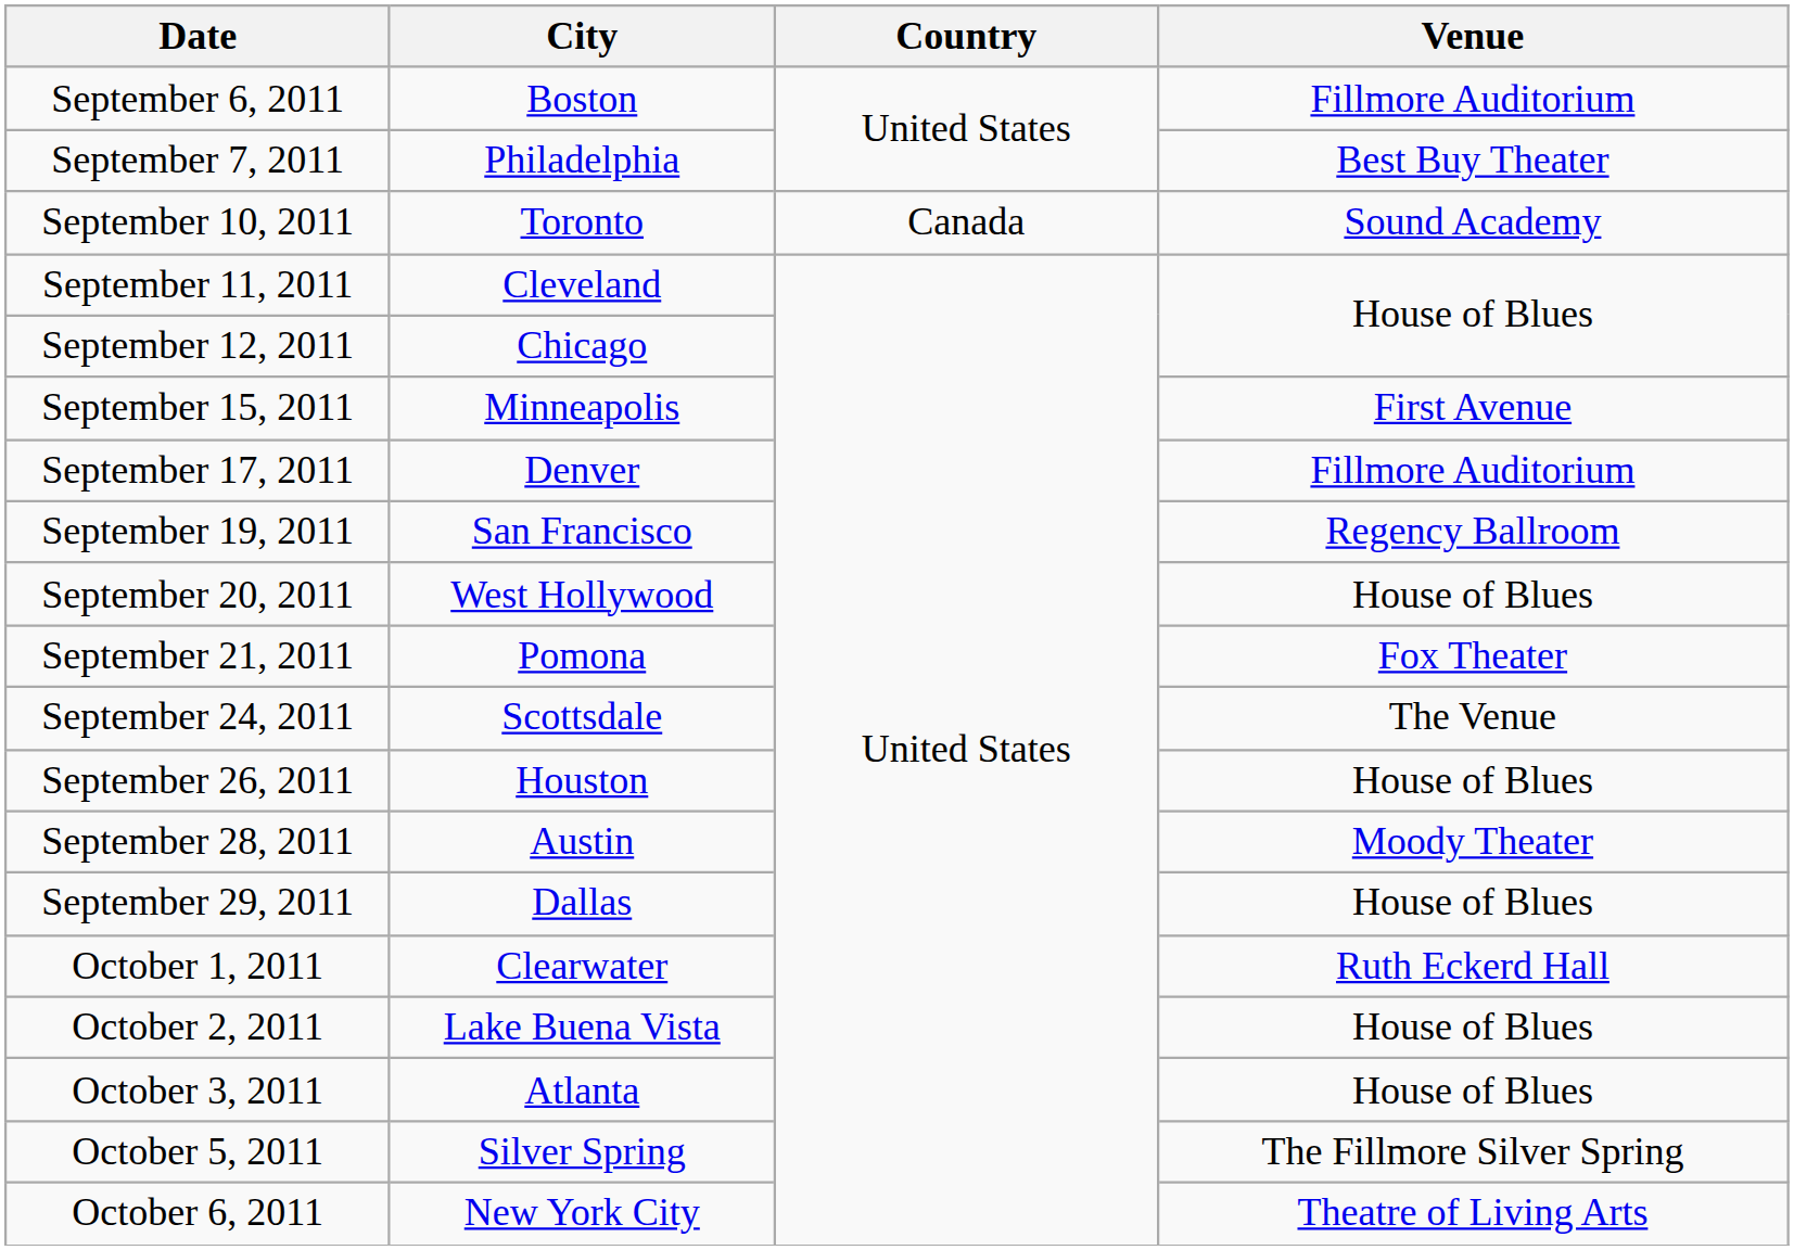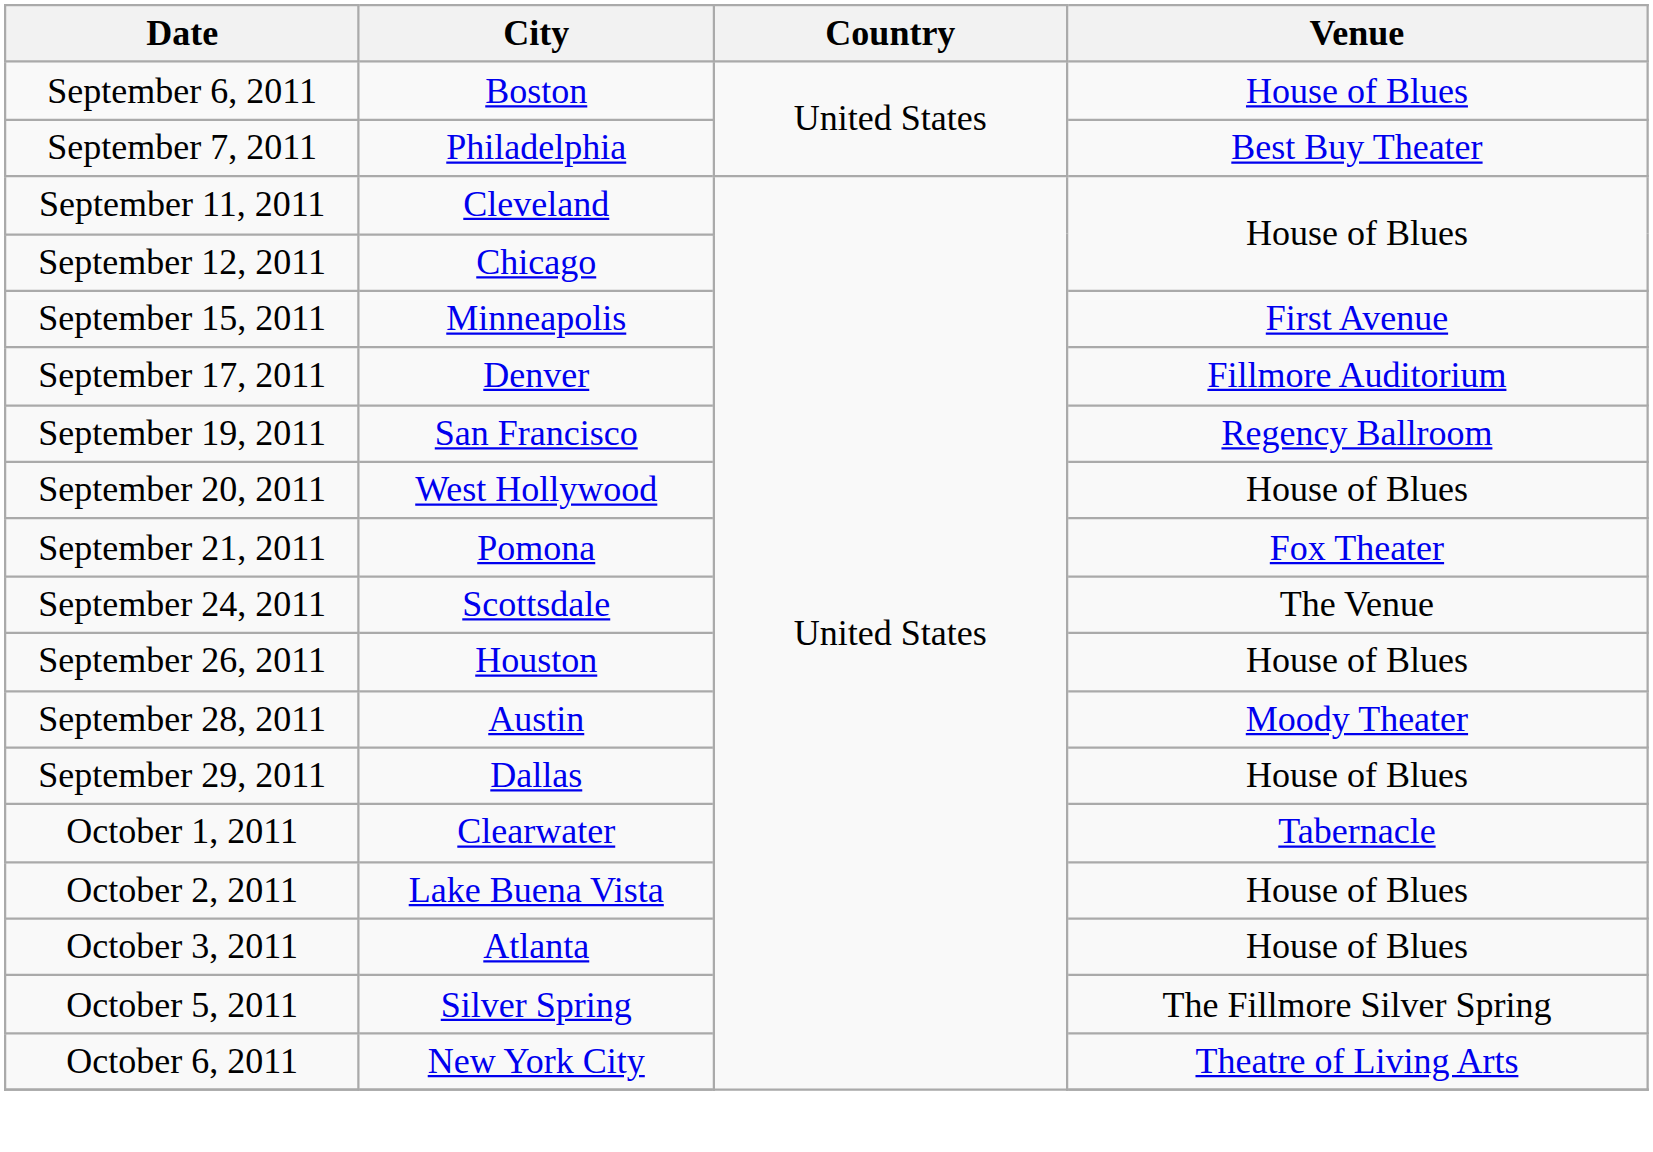 <table class="wikitable" style="text-align:center;">
 <tr>
 <th style="width:150px;">Date</th>
 <th style="width:150px;">City</th>
 <th style="width:150px;">Country</th>
 <th style="width:250px;">Venue</th>
 </tr>
 <tr>
 <td>September 6, 2011</td>
 <td><a href='#'>Boston</a></td>
 <td rowspan="2">United States</td>
-<td><a href='#'>Fillmore Auditorium</a></td>
+<td><a href='#'>House of Blues</a></td>
 </tr>
 <tr>
 <td>September 7, 2011</td>
 <td><a href='#'>Philadelphia</a></td>
 <td><a href='#'>Best Buy Theater</a></td>
-</tr>
-<tr>
-<td>September 10, 2011</td>
-<td><a href='#'>Toronto</a></td>
-<td>Canada</td>
-<td><a href='#'>Sound Academy</a></td>
 </tr>
 <tr>
 <td>September 11, 2011</td>
 <td><a href='#'>Cleveland</a></td>
 <td rowspan="17">United States</td>
 <td rowspan="2">House of Blues</td>
 </tr>
 <tr>
 <td>September 12, 2011</td>
 <td><a href='#'>Chicago</a></td>
 </tr>
 <tr>
 <td>September 15, 2011</td>
 <td><a href='#'>Minneapolis</a></td>
 <td><a href='#'>First Avenue</a></td>
 </tr>
 <tr>
 <td>September 17, 2011</td>
 <td><a href='#'>Denver</a></td>
 <td><a href='#'>Fillmore Auditorium</a></td>
 </tr>
 <tr>
 <td>September 19, 2011</td>
 <td><a href='#'>San Francisco</a></td>
 <td><a href='#'>Regency Ballroom</a></td>
 </tr>
 <tr>
 <td>September 20, 2011</td>
 <td><a href='#'>West Hollywood</a></td>
 <td>House of Blues</td>
 </tr>
 <tr>
 <td>September 21, 2011</td>
 <td><a href='#'>Pomona</a></td>
 <td><a href='#'>Fox Theater</a></td>
 </tr>
 <tr>
 <td>September 24, 2011</td>
 <td><a href='#'>Scottsdale</a></td>
 <td>The Venue</td>
 </tr>
 <tr>
 <td>September 26, 2011</td>
 <td><a href='#'>Houston</a></td>
 <td>House of Blues</td>
 </tr>
 <tr>
 <td>September 28, 2011</td>
 <td><a href='#'>Austin</a></td>
 <td><a href='#'>Moody Theater</a></td>
 </tr>
 <tr>
 <td>September 29, 2011</td>
 <td><a href='#'>Dallas</a></td>
 <td>House of Blues</td>
 </tr>
 <tr>
 <td>October 1, 2011</td>
 <td><a href='#'>Clearwater</a></td>
-<td><a href='#'>Ruth Eckerd Hall</a></td>
+<td><a href='#'>Tabernacle</a></td>
 </tr>
 <tr>
 <td>October 2, 2011</td>
 <td><a href='#'>Lake Buena Vista</a></td>
 <td>House of Blues</td>
 </tr>
 <tr>
 <td>October 3, 2011</td>
 <td><a href='#'>Atlanta</a></td>
 <td>House of Blues</td>
 </tr>
 <tr>
 <td>October 5, 2011</td>
 <td><a href='#'>Silver Spring</a></td>
 <td>The Fillmore Silver Spring</td>
 </tr>
 <tr>
 <td>October 6, 2011</td>
 <td><a href='#'>New York City</a></td>
 <td><a href='#'>Theatre of Living Arts</a></td>
 </tr>
 <tr>
 </tr>
 </table>
